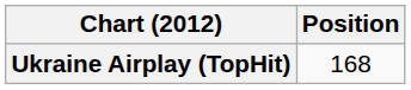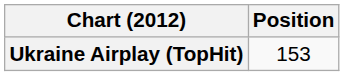 <table class="wikitable plainrowheaders" style="text-align:center">
 <tr>
 <th>Chart (2012)</th>
 <th>Position</th>
 </tr>
 <tr>
 <th scope="row">Ukraine Airplay (TopHit)</th>
-<td>168</td>
+<td>153</td>
 </tr>
 </table>
